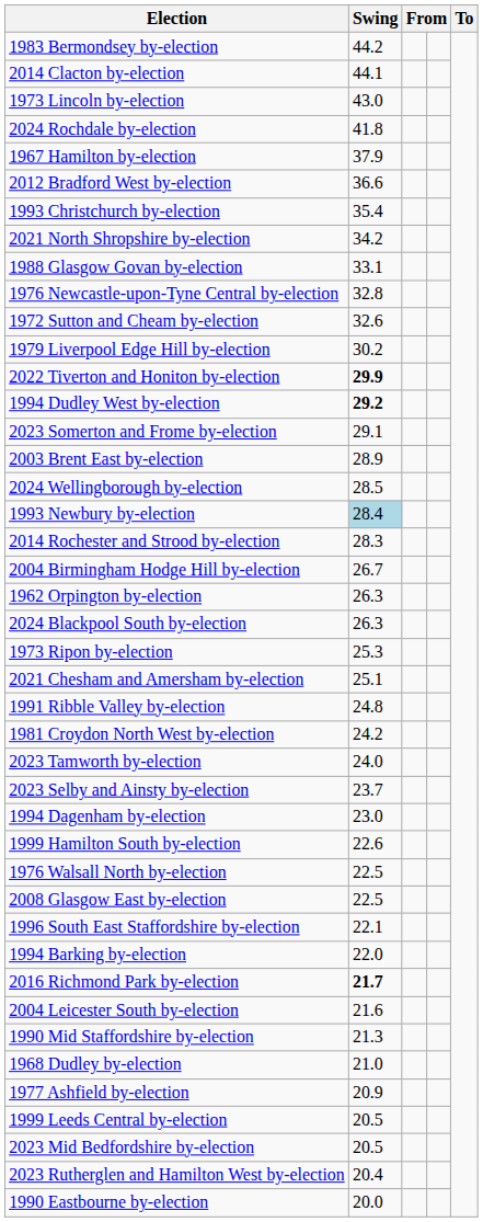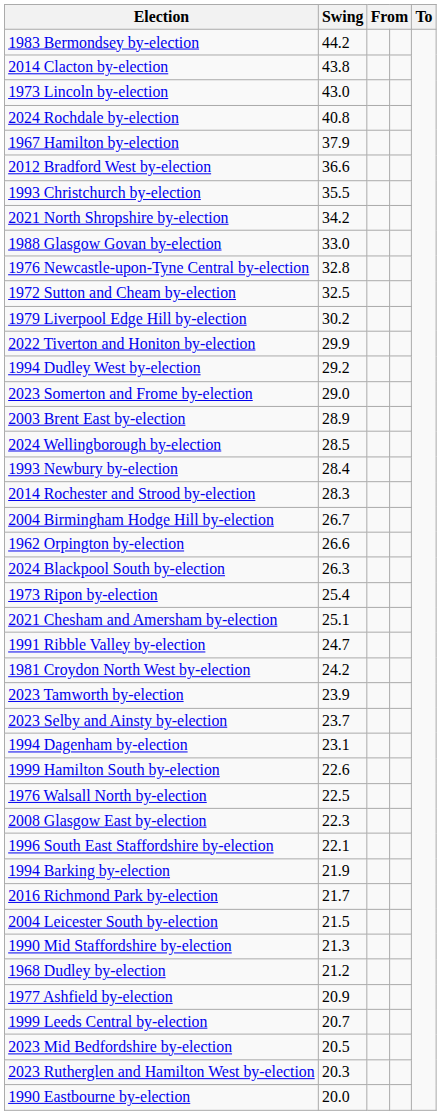 <table class="wikitable sortable">
 <tr>
 <th>Election</th>
 <th>Swing</th>
 <th colspan=2>From</th>
 <th colspan=2>To</th>
 </tr>
 <tr>
 <td><a href='#'>1983 Bermondsey by-election</a></td>
 <td>44.2</td>
 <td></td>
 <td></td>
 </tr>
 <tr>
 <td><a href='#'>2014 Clacton by-election</a></td>
-<td>44.1</td>
+<td>43.8</td>
 <td></td>
 <td></td>
 </tr>
 <tr>
 <td><a href='#'>1973 Lincoln by-election</a></td>
 <td>43.0</td>
 <td></td>
 <td></td>
 </tr>
 <tr>
 <td><a href='#'>2024 Rochdale by-election</a></td>
-<td>41.8</td>
+<td>40.8</td>
 <td></td>
 <td></td>
 </tr>
 <tr>
 <td><a href='#'>1967 Hamilton by-election</a></td>
 <td>37.9</td>
 <td></td>
 <td></td>
 </tr>
 <tr>
 <td><a href='#'>2012 Bradford West by-election</a></td>
 <td>36.6</td>
 <td></td>
 <td></td>
 </tr>
 <tr>
 <td><a href='#'>1993 Christchurch by-election</a></td>
-<td>35.4</td>
+<td>35.5</td>
 <td></td>
 <td></td>
 </tr>
 <tr>
 <td><a href='#'>2021 North Shropshire by-election</a></td>
 <td>34.2</td>
 <td></td>
 <td></td>
 </tr>
 <tr>
 <td><a href='#'>1988 Glasgow Govan by-election</a></td>
-<td>33.1</td>
+<td>33.0</td>
 <td></td>
 <td></td>
 </tr>
 <tr>
 <td><a href='#'>1976 Newcastle-upon-Tyne Central by-election</a></td>
 <td>32.8</td>
 <td></td>
 <td></td>
 </tr>
 <tr>
 <td><a href='#'>1972 Sutton and Cheam by-election</a></td>
-<td>32.6</td>
+<td>32.5</td>
 <td></td>
 <td></td>
 </tr>
 <tr>
 <td><a href='#'>1979 Liverpool Edge Hill by-election</a></td>
 <td>30.2</td>
 <td></td>
 <td></td>
 </tr>
 <tr>
 <td><a href='#'>2022 Tiverton and Honiton by-election</a></td>
-<td><strong>29.9</strong></td>
+<td>29.9</td>
 <td></td>
 <td></td>
 </tr>
 <tr>
 <td><a href='#'>1994 Dudley West by-election</a></td>
-<td><strong>29.2</strong></td>
+<td>29.2</td>
 <td></td>
 <td></td>
 </tr>
 <tr>
 <td><a href='#'>2023 Somerton and Frome by-election</a></td>
-<td>29.1</td>
+<td>29.0</td>
 <td></td>
 <td></td>
 </tr>
 <tr>
 <td><a href='#'>2003 Brent East by-election</a></td>
 <td>28.9</td>
 <td></td>
 <td></td>
 </tr>
 <tr>
 <td><a href='#'>2024 Wellingborough by-election</a></td>
 <td>28.5</td>
 <td></td>
 <td></td>
 </tr>
 <tr>
 <td><a href='#'>1993 Newbury by-election</a></td>
-<td style="background: lightblue;">28.4</td>
+<td>28.4</td>
 <td></td>
 <td></td>
 </tr>
 <tr>
 <td><a href='#'>2014 Rochester and Strood by-election</a></td>
 <td>28.3</td>
 <td></td>
 <td></td>
 </tr>
 <tr>
 <td><a href='#'>2004 Birmingham Hodge Hill by-election</a></td>
 <td>26.7</td>
 <td></td>
 <td></td>
 </tr>
 <tr>
 <td><a href='#'>1962 Orpington by-election</a></td>
-<td>26.3</td>
+<td>26.6</td>
 <td></td>
 <td></td>
 </tr>
 <tr>
 <td><a href='#'>2024 Blackpool South by-election</a></td>
 <td>26.3</td>
 <td></td>
 <td></td>
 </tr>
 <tr>
 <td><a href='#'>1973 Ripon by-election</a></td>
-<td>25.3</td>
+<td>25.4</td>
 <td></td>
 <td></td>
 </tr>
 <tr>
 <td><a href='#'>2021 Chesham and Amersham by-election</a></td>
 <td>25.1</td>
 <td></td>
 <td></td>
 </tr>
 <tr>
 <td><a href='#'>1991 Ribble Valley by-election</a></td>
-<td>24.8</td>
+<td>24.7</td>
 <td></td>
 <td></td>
 </tr>
 <tr>
 <td><a href='#'>1981 Croydon North West by-election</a></td>
 <td>24.2</td>
 <td></td>
 <td></td>
 </tr>
 <tr>
 <td><a href='#'>2023 Tamworth by-election</a></td>
-<td>24.0</td>
+<td>23.9</td>
 <td></td>
 <td></td>
 </tr>
 <tr>
 <td><a href='#'>2023 Selby and Ainsty by-election</a></td>
 <td>23.7</td>
 <td></td>
 <td></td>
 </tr>
 <tr>
 <td><a href='#'>1994 Dagenham by-election</a></td>
-<td>23.0</td>
+<td>23.1</td>
 <td></td>
 <td></td>
 </tr>
 <tr>
 <td><a href='#'>1999 Hamilton South by-election</a></td>
 <td>22.6</td>
 <td></td>
 <td></td>
 </tr>
 <tr>
 <td><a href='#'>1976 Walsall North by-election</a></td>
 <td>22.5</td>
 <td></td>
 <td></td>
 </tr>
 <tr>
 <td><a href='#'>2008 Glasgow East by-election</a></td>
-<td>22.5</td>
+<td>22.3</td>
 <td></td>
 <td></td>
 </tr>
 <tr>
 <td><a href='#'>1996 South East Staffordshire by-election</a></td>
 <td>22.1</td>
 <td></td>
 <td></td>
 </tr>
 <tr>
 <td><a href='#'>1994 Barking by-election</a></td>
-<td>22.0</td>
+<td>21.9</td>
 <td></td>
 <td></td>
 </tr>
 <tr>
 <td><a href='#'>2016 Richmond Park by-election</a></td>
-<td><strong>21.7</strong></td>
+<td>21.7</td>
 <td></td>
 <td></td>
 </tr>
 <tr>
 <td><a href='#'>2004 Leicester South by-election</a></td>
-<td>21.6</td>
+<td>21.5</td>
 <td></td>
 <td></td>
 </tr>
 <tr>
 <td><a href='#'>1990 Mid Staffordshire by-election</a></td>
 <td>21.3</td>
 <td></td>
 <td></td>
 </tr>
 <tr>
 <td><a href='#'>1968 Dudley by-election</a></td>
-<td>21.0</td>
+<td>21.2</td>
 <td></td>
 <td></td>
 </tr>
 <tr>
 <td><a href='#'>1977 Ashfield by-election</a></td>
 <td>20.9</td>
 <td></td>
 <td></td>
 </tr>
 <tr>
 <td><a href='#'>1999 Leeds Central by-election</a></td>
-<td>20.5</td>
+<td>20.7</td>
 <td></td>
 <td></td>
 </tr>
 <tr>
 <td><a href='#'>2023 Mid Bedfordshire by-election</a></td>
 <td>20.5</td>
 <td></td>
 <td></td>
 </tr>
 <tr>
 <td><a href='#'>2023 Rutherglen and Hamilton West by-election</a></td>
-<td>20.4</td>
+<td>20.3</td>
 <td></td>
 <td></td>
 </tr>
 <tr>
 <td><a href='#'>1990 Eastbourne by-election</a></td>
 <td>20.0</td>
 <td></td>
 <td></td>
 </tr>
 </table>
